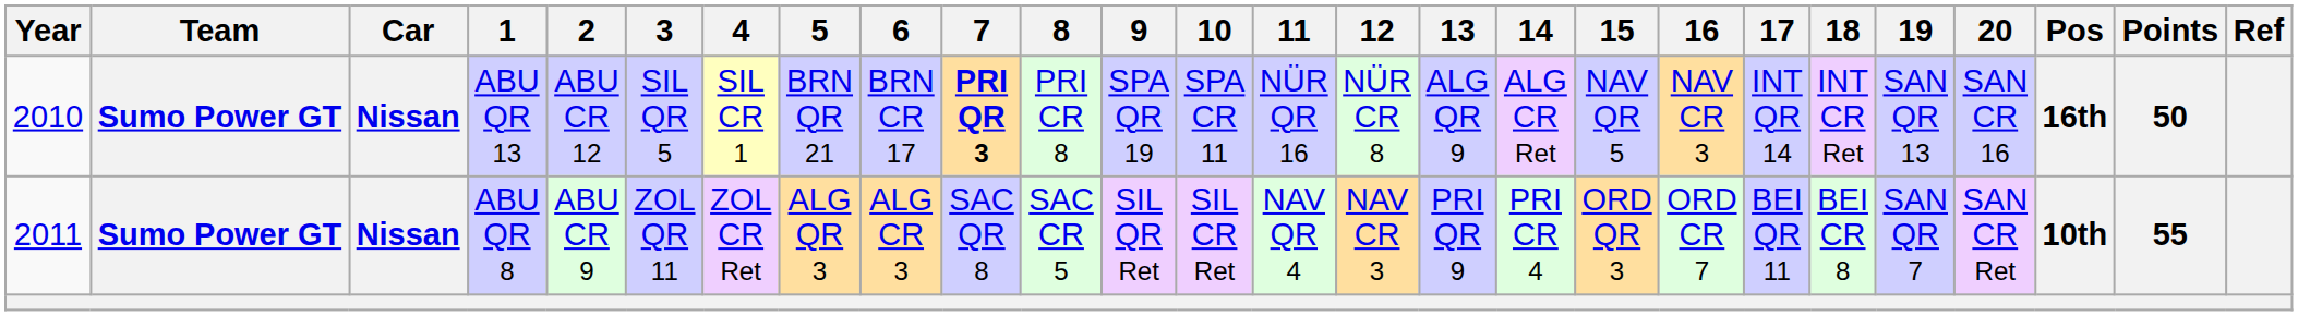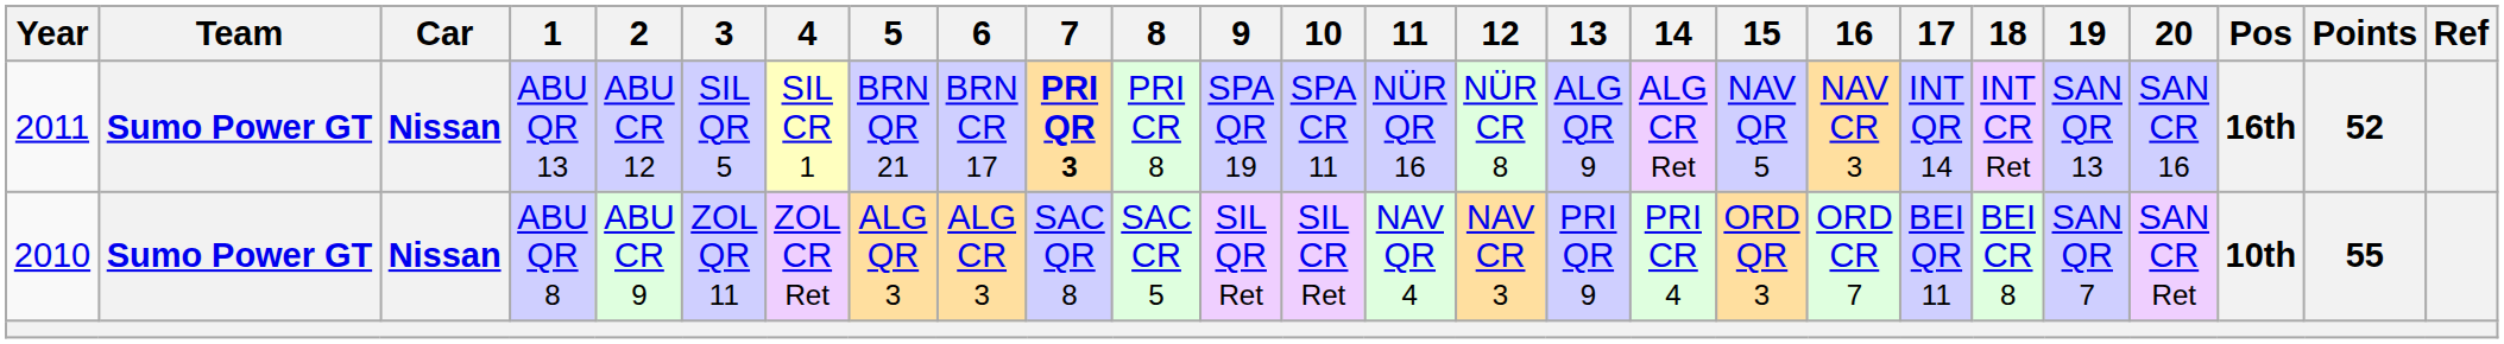 <table class="wikitable" border="1" style="text-align:center; font-size:90%;">
 <tr>
 <th>Year</th>
 <th>Team</th>
 <th>Car</th>
 <th>1</th>
 <th>2</th>
 <th>3</th>
 <th>4</th>
 <th>5</th>
 <th>6</th>
 <th>7</th>
 <th>8</th>
 <th>9</th>
 <th>10</th>
 <th>11</th>
 <th>12</th>
 <th>13</th>
 <th>14</th>
 <th>15</th>
 <th>16</th>
 <th>17</th>
 <th>18</th>
 <th>19</th>
 <th>20</th>
 <th>Pos</th>
 <th>Points</th>
 <th>Ref</th>
 </tr>
 <tr>
-<td><a href='#'>2010</a></td>
+<td><a href='#'>2011</a></td>
 <th><a href='#'>Sumo Power GT</a></th>
 <th><a href='#'>Nissan</a></th>
 <td style="background:#CFCFFF;"><a href='#'>ABU<br>QR</a><br><small>13<br></small></td>
 <td style="background:#CFCFFF;"><a href='#'>ABU<br>CR</a><br><small>12<br></small></td>
 <td style="background:#CFCFFF;"><a href='#'>SIL<br>QR</a><br><small>5<br></small></td>
 <td style="background:#FFFFBF;"><a href='#'>SIL<br>CR</a><br><small>1<br></small></td>
 <td style="background:#CFCFFF;"><a href='#'>BRN<br>QR</a><br><small>21<br></small></td>
 <td style="background:#CFCFFF;"><a href='#'>BRN<br>CR</a><br><small>17<br></small></td>
 <td style="background:#FFDF9F;"><strong><a href='#'>PRI<br>QR</a><br><small>3<br></small></strong></td>
 <td style="background:#DFFFDF;"><a href='#'>PRI<br>CR</a><br><small>8<br></small></td>
 <td style="background:#CFCFFF;"><a href='#'>SPA<br>QR</a><br><small>19<br></small></td>
 <td style="background:#CFCFFF;"><a href='#'>SPA<br>CR</a><br><small>11<br></small></td>
 <td style="background:#CFCFFF;"><a href='#'>NÜR<br>QR</a><br><small>16<br></small></td>
 <td style="background:#DFFFDF;"><a href='#'>NÜR<br>CR</a><br><small>8<br></small></td>
 <td style="background:#CFCFFF;"><a href='#'>ALG<br>QR</a><br><small>9<br></small></td>
 <td style="background:#EFCFFF;"><a href='#'>ALG<br>CR</a><br><small>Ret<br></small></td>
 <td style="background:#CFCFFF;"><a href='#'>NAV<br>QR</a><br><small>5<br></small></td>
 <td style="background:#FFDF9F;"><a href='#'>NAV<br>CR</a><br><small>3<br></small></td>
 <td style="background:#CFCFFF;"><a href='#'>INT<br>QR</a><br><small>14<br></small></td>
 <td style="background:#EFCFFF;"><a href='#'>INT<br>CR</a><br><small>Ret<br></small></td>
 <td style="background:#CFCFFF;"><a href='#'>SAN<br>QR</a><br><small>13<br></small></td>
 <td style="background:#CFCFFF;"><a href='#'>SAN<br>CR</a><br><small>16<br></small></td>
 <th>16th</th>
-<th>50</th>
+<th>52</th>
 <th></th>
 </tr>
 <tr>
-<td><a href='#'>2011</a></td>
+<td><a href='#'>2010</a></td>
 <th><a href='#'>Sumo Power GT</a></th>
 <th><a href='#'>Nissan</a></th>
 <td style="background:#CFCFFF;"><a href='#'>ABU<br>QR</a><br><small>8<br></small></td>
 <td style="background:#DFFFDF;"><a href='#'>ABU<br>CR</a><br><small>9<br></small></td>
 <td style="background:#CFCFFF;"><a href='#'>ZOL<br>QR</a><br><small>11<br></small></td>
 <td style="background:#EFCFFF;"><a href='#'>ZOL<br>CR</a><br><small>Ret<br></small></td>
 <td style="background:#FFDF9F;"><a href='#'>ALG<br>QR</a><br><small>3<br></small></td>
 <td style="background:#FFDF9F;"><a href='#'>ALG<br>CR</a><br><small>3<br></small></td>
 <td style="background:#CFCFFF;"><a href='#'>SAC<br>QR</a><br><small>8<br></small></td>
 <td style="background:#DFFFDF;"><a href='#'>SAC<br>CR</a><br><small>5<br></small></td>
 <td style="background:#EFCFFF;"><a href='#'>SIL<br>QR</a><br><small>Ret<br></small></td>
 <td style="background:#EFCFFF;"><a href='#'>SIL<br>CR</a><br><small>Ret<br></small></td>
 <td style="background:#DFFFDF;"><a href='#'>NAV<br>QR</a><br><small>4<br></small></td>
 <td style="background:#FFDF9F;"><a href='#'>NAV<br>CR</a><br><small>3<br></small></td>
 <td style="background:#CFCFFF;"><a href='#'>PRI<br>QR</a><br><small>9<br></small></td>
 <td style="background:#DFFFDF;"><a href='#'>PRI<br>CR</a><br><small>4<br></small></td>
 <td style="background:#FFDF9F;"><a href='#'>ORD<br>QR</a><br><small>3<br></small></td>
 <td style="background:#DFFFDF;"><a href='#'>ORD<br>CR</a><br><small>7<br></small></td>
 <td style="background:#CFCFFF;"><a href='#'>BEI<br>QR</a><br><small>11<br></small></td>
 <td style="background:#DFFFDF;"><a href='#'>BEI<br>CR</a><br><small>8<br></small></td>
 <td style="background:#CFCFFF;"><a href='#'>SAN<br>QR</a><br><small>7<br></small></td>
 <td style="background:#EFCFFF;"><a href='#'>SAN<br>CR</a><br><small>Ret<br></small></td>
 <th>10th</th>
 <th>55</th>
 <th></th>
 </tr>
 <tr>
 <th colspan="26"></th>
 </tr>
 </table>
